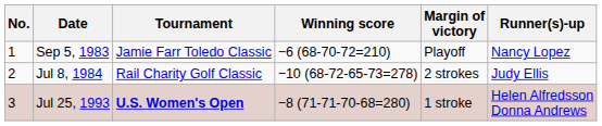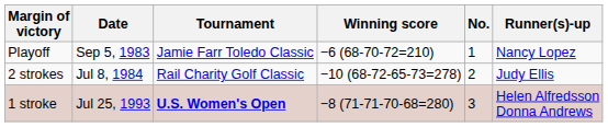 <table class="wikitable" style="font-size:95%;">
 <tr>
-<th>No.</th>
+<th>Margin of<br>victory</th>
 <th>Date</th>
 <th>Tournament</th>
 <th>Winning score</th>
-<th>Margin of<br>victory</th>
+<th>No.</th>
 <th>Runner(s)-up</th>
 </tr>
 <tr>
-<td>1</td>
+<td>Playoff</td>
 <td>Sep 5, <a href='#'>1983</a></td>
 <td><a href='#'>Jamie Farr Toledo Classic</a></td>
 <td>−6 (68-70-72=210)</td>
-<td>Playoff</td>
+<td>1</td>
 <td> <a href='#'>Nancy Lopez</a></td>
 </tr>
 <tr>
-<td>2</td>
+<td>2 strokes</td>
 <td>Jul 8, <a href='#'>1984</a></td>
 <td><a href='#'>Rail Charity Golf Classic</a></td>
 <td>−10 (68-72-65-73=278)</td>
-<td>2 strokes</td>
+<td>2</td>
 <td> <a href='#'>Judy Ellis</a></td>
 </tr>
 <tr style="background:#e5d1cb;">
-<td>3</td>
+<td>1 stroke</td>
 <td>Jul 25, <a href='#'>1993</a></td>
 <td><strong><a href='#'>U.S. Women's Open</a></strong></td>
 <td>−8 (71-71-70-68=280)</td>
-<td>1 stroke</td>
+<td>3</td>
 <td> <a href='#'>Helen Alfredsson</a><br> <a href='#'>Donna Andrews</a></td>
 </tr>
 </table>
